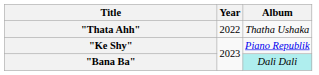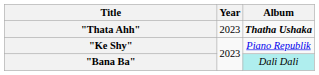 <table class="wikitable plainrowheaders" style="text-align:center;">
 <tr>
 <th scope="col" style="width:20em;">Title</th>
 <th scope="col">Year</th>
 <th scope="col">Album</th>
 </tr>
 <tr>
 <th scope="row">"Thata Ahh"<br></th>
-<td>2022</td>
-<td><em>Thatha Ushaka</em></td>
+<td>2023</td>
+<td><strong><em>Thatha Ushaka</em></strong></td>
 </tr>
 <tr>
 <th scope="row">"Ke Shy"<br></th>
 <td rowspan="2">2023</td>
 <td><em><a href='#'>Piano Republik</a></em></td>
 </tr>
 <tr>
 <th scope="row">"Bana Ba"<br></th>
 <td style="background: paleturquoise;"><em>Dali Dali</em></td>
 </tr>
 </table>
